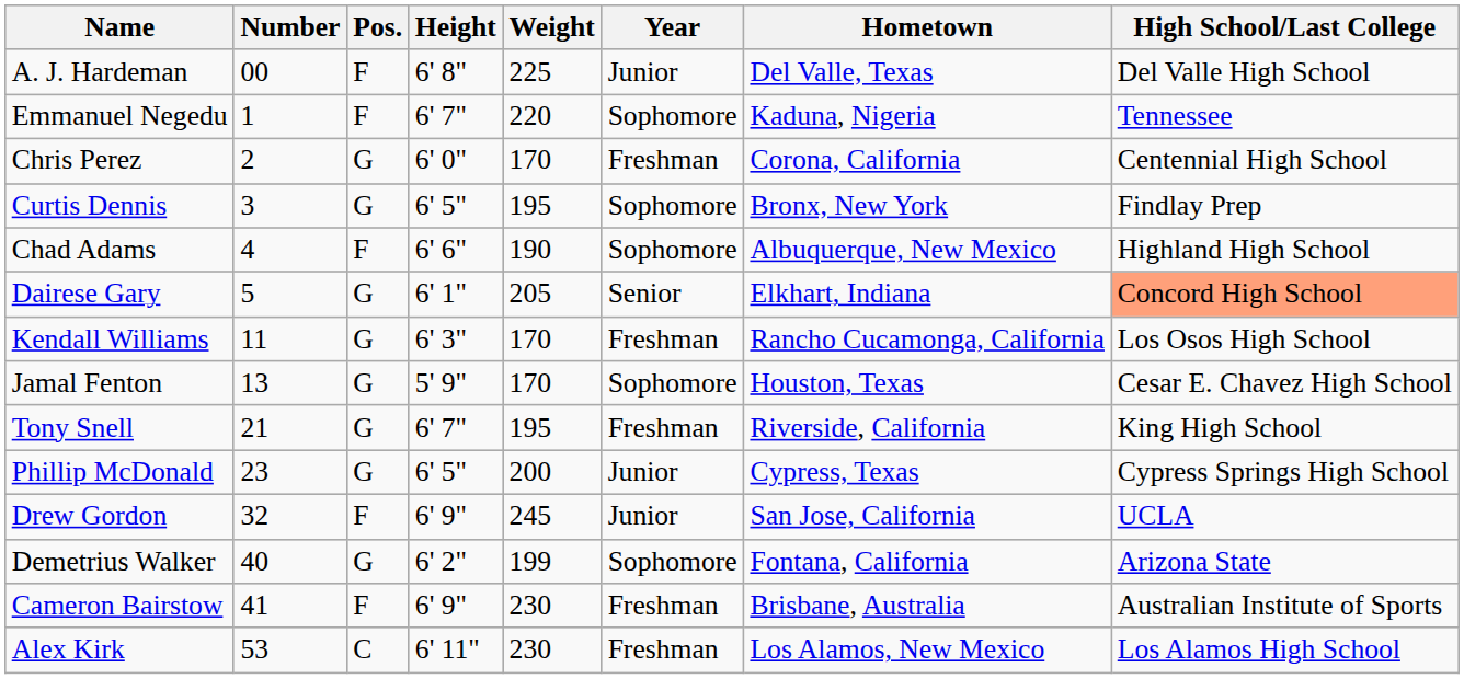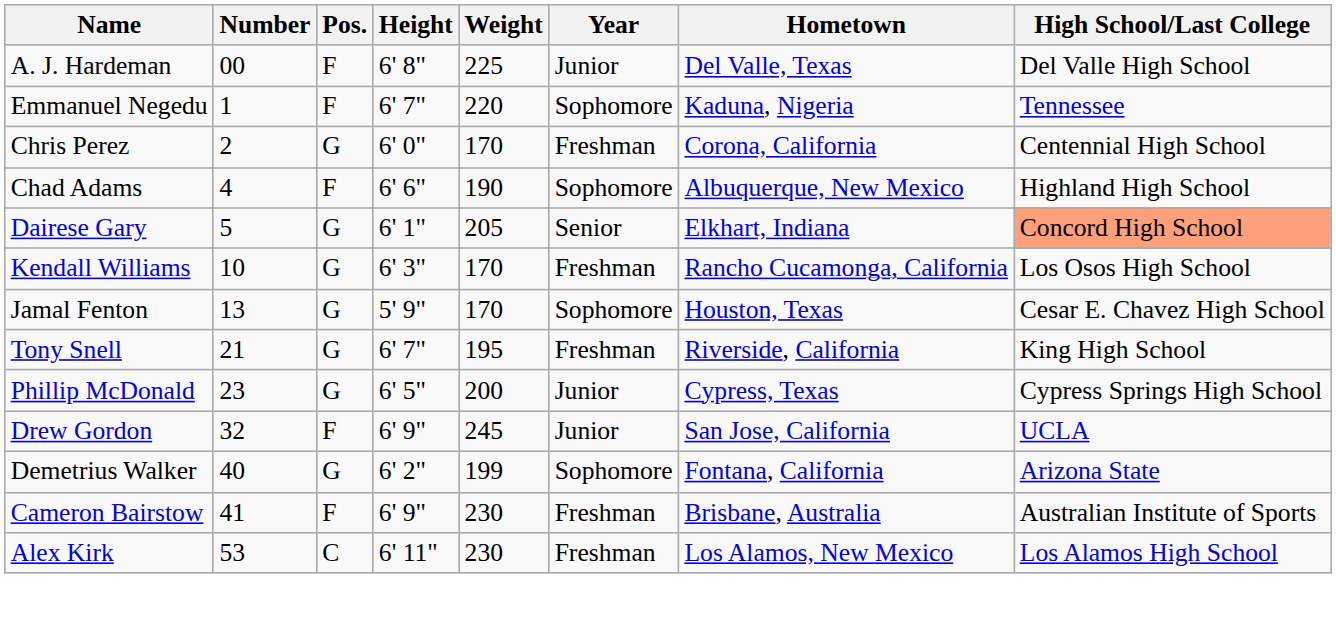 <table class="wikitable sortable">
 <tr>
 <th>Name</th>
 <th>Number</th>
 <th>Pos.</th>
 <th>Height</th>
 <th>Weight</th>
 <th>Year</th>
 <th>Hometown</th>
 <th class="unsortable">High School/Last College</th>
 </tr>
 <tr>
 <td>A. J. Hardeman</td>
 <td>00</td>
 <td>F</td>
 <td>6' 8"</td>
 <td>225</td>
 <td>Junior</td>
 <td><a href='#'>Del Valle, Texas</a></td>
 <td>Del Valle High School</td>
 </tr>
 <tr>
 <td>Emmanuel Negedu</td>
 <td>1</td>
 <td>F</td>
 <td>6' 7"</td>
 <td>220</td>
 <td>Sophomore</td>
 <td><a href='#'>Kaduna</a>, <a href='#'>Nigeria</a></td>
 <td><a href='#'>Tennessee</a></td>
 </tr>
 <tr>
 <td>Chris Perez</td>
 <td>2</td>
 <td>G</td>
 <td>6' 0"</td>
 <td>170</td>
 <td>Freshman</td>
 <td><a href='#'>Corona, California</a></td>
 <td>Centennial High School</td>
 </tr>
 <tr>
-<td><a href='#'>Curtis Dennis</a></td>
-<td>3</td>
-<td>G</td>
-<td>6' 5"</td>
-<td>195</td>
-<td>Sophomore</td>
-<td><a href='#'>Bronx, New York</a></td>
-<td>Findlay Prep</td>
-</tr>
-<tr>
 <td>Chad Adams</td>
 <td>4</td>
 <td>F</td>
 <td>6' 6"</td>
 <td>190</td>
 <td>Sophomore</td>
 <td><a href='#'>Albuquerque, New Mexico</a></td>
 <td>Highland High School</td>
 </tr>
 <tr>
 <td><a href='#'>Dairese Gary</a></td>
 <td>5</td>
 <td>G</td>
 <td>6' 1"</td>
 <td>205</td>
 <td>Senior</td>
 <td><a href='#'>Elkhart, Indiana</a></td>
 <td style="background: lightsalmon;">Concord High School</td>
 </tr>
 <tr>
 <td><a href='#'>Kendall Williams</a></td>
-<td>11</td>
+<td>10</td>
 <td>G</td>
 <td>6' 3"</td>
 <td>170</td>
 <td>Freshman</td>
 <td><a href='#'>Rancho Cucamonga, California</a></td>
 <td>Los Osos High School</td>
 </tr>
 <tr>
 <td>Jamal Fenton</td>
 <td>13</td>
 <td>G</td>
 <td>5' 9"</td>
 <td>170</td>
 <td>Sophomore</td>
 <td><a href='#'>Houston, Texas</a></td>
 <td>Cesar E. Chavez High School</td>
 </tr>
 <tr>
 <td><a href='#'>Tony Snell</a></td>
 <td>21</td>
 <td>G</td>
 <td>6' 7"</td>
 <td>195</td>
 <td>Freshman</td>
 <td><a href='#'>Riverside</a>, <a href='#'>California</a></td>
 <td>King High School</td>
 </tr>
 <tr>
 <td><a href='#'>Phillip McDonald</a></td>
 <td>23</td>
 <td>G</td>
 <td>6' 5"</td>
 <td>200</td>
 <td>Junior</td>
 <td><a href='#'>Cypress, Texas</a></td>
 <td>Cypress Springs High School</td>
 </tr>
 <tr>
 <td><a href='#'>Drew Gordon</a></td>
 <td>32</td>
 <td>F</td>
 <td>6' 9"</td>
 <td>245</td>
 <td>Junior</td>
 <td><a href='#'>San Jose, California</a></td>
 <td><a href='#'>UCLA</a></td>
 </tr>
 <tr>
 <td>Demetrius Walker</td>
 <td>40</td>
 <td>G</td>
 <td>6' 2"</td>
 <td>199</td>
 <td>Sophomore</td>
 <td><a href='#'>Fontana</a>, <a href='#'>California</a></td>
 <td><a href='#'>Arizona State</a></td>
 </tr>
 <tr>
 <td><a href='#'>Cameron Bairstow</a></td>
 <td>41</td>
 <td>F</td>
 <td>6' 9"</td>
 <td>230</td>
 <td>Freshman</td>
 <td><a href='#'>Brisbane</a>, <a href='#'>Australia</a></td>
 <td>Australian Institute of Sports</td>
 </tr>
 <tr>
 <td><a href='#'>Alex Kirk</a></td>
 <td>53</td>
 <td>C</td>
 <td>6' 11"</td>
 <td>230</td>
 <td>Freshman</td>
 <td><a href='#'>Los Alamos, New Mexico</a></td>
 <td><a href='#'>Los Alamos High School</a></td>
 </tr>
 </table>
